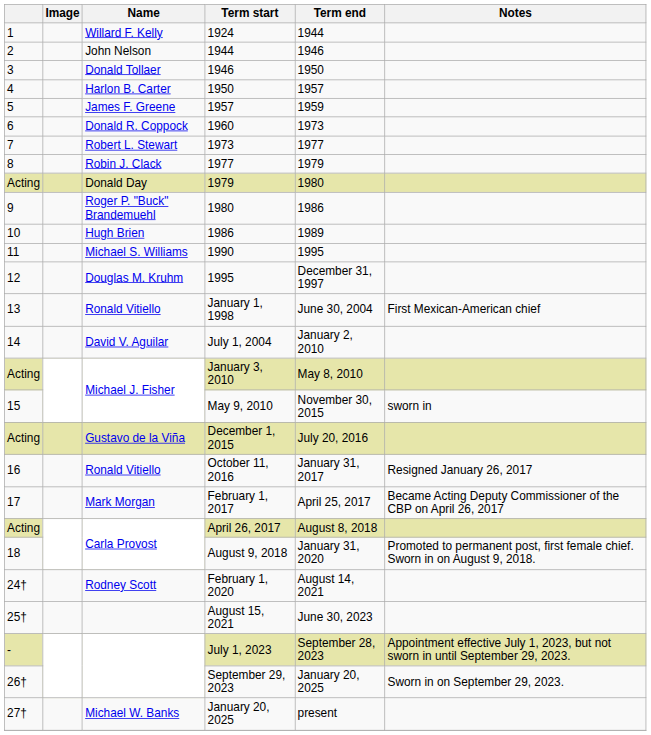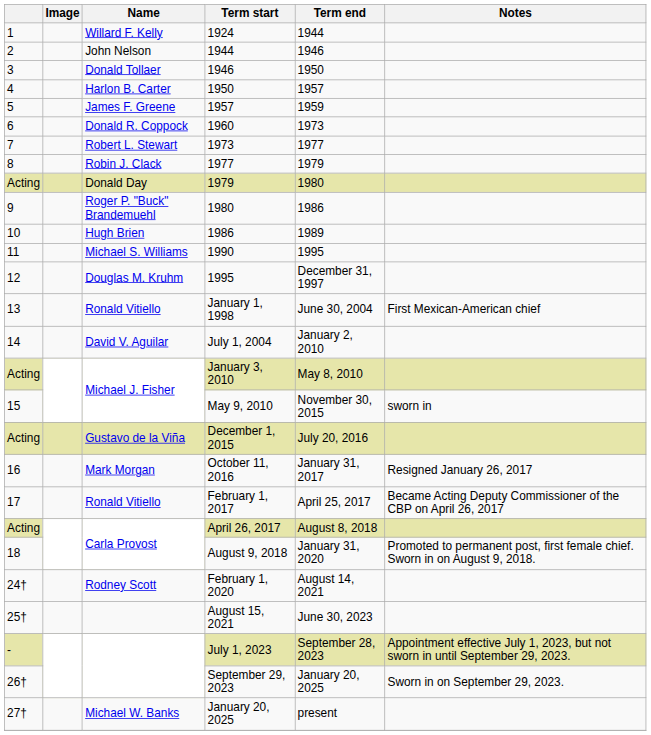 <table class="wikitable">
 <tr>
 <th></th>
 <th>Image</th>
 <th>Name</th>
 <th>Term start</th>
 <th>Term end</th>
 <th>Notes</th>
 </tr>
 <tr>
 <td>1</td>
 <td></td>
 <td><a href='#'>Willard F. Kelly</a></td>
 <td>1924</td>
 <td>1944</td>
 <td></td>
 </tr>
 <tr>
 <td>2</td>
 <td></td>
 <td>John Nelson</td>
 <td>1944</td>
 <td>1946</td>
 <td></td>
 </tr>
 <tr>
 <td>3</td>
 <td></td>
 <td><a href='#'>Donald Tollaer</a></td>
 <td>1946</td>
 <td>1950</td>
 <td></td>
 </tr>
 <tr>
 <td>4</td>
 <td></td>
 <td><a href='#'>Harlon B. Carter</a></td>
 <td>1950</td>
 <td>1957</td>
 <td></td>
 </tr>
 <tr>
 <td>5</td>
 <td></td>
 <td><a href='#'>James F. Greene</a></td>
 <td>1957</td>
 <td>1959</td>
 <td></td>
 </tr>
 <tr>
 <td>6</td>
 <td></td>
 <td><a href='#'>Donald R. Coppock</a></td>
 <td>1960</td>
 <td>1973</td>
 <td></td>
 </tr>
 <tr>
 <td>7</td>
 <td></td>
 <td><a href='#'>Robert L. Stewart</a></td>
 <td>1973</td>
 <td>1977</td>
 <td></td>
 </tr>
 <tr>
 <td>8</td>
 <td></td>
 <td><a href='#'>Robin J. Clack</a></td>
 <td>1977</td>
 <td>1979</td>
 <td></td>
 </tr>
 <tr bgcolor="#e6e6aa">
 <td>Acting</td>
 <td></td>
 <td>Donald Day</td>
 <td>1979</td>
 <td>1980</td>
 <td></td>
 </tr>
 <tr>
 <td>9</td>
 <td></td>
 <td><a href='#'>Roger P. "Buck" Brandemuehl</a></td>
 <td>1980</td>
 <td>1986</td>
 <td></td>
 </tr>
 <tr>
 <td>10</td>
 <td></td>
 <td><a href='#'>Hugh Brien</a></td>
 <td>1986</td>
 <td>1989</td>
 <td></td>
 </tr>
 <tr>
 <td>11</td>
 <td></td>
 <td><a href='#'>Michael S. Williams</a></td>
 <td>1990</td>
 <td>1995</td>
 <td></td>
 </tr>
 <tr>
 <td>12</td>
 <td></td>
 <td><a href='#'>Douglas M. Kruhm</a></td>
 <td>1995</td>
 <td>December 31, 1997</td>
 <td></td>
 </tr>
 <tr>
 <td>13</td>
 <td></td>
 <td><a href='#'>Ronald Vitiello</a></td>
 <td>January 1, 1998</td>
 <td>June 30, 2004</td>
 <td>First Mexican-American chief</td>
 </tr>
 <tr>
 <td>14</td>
 <td></td>
 <td><a href='#'>David V. Aguilar</a></td>
 <td>July 1, 2004</td>
 <td>January 2, 2010</td>
 <td></td>
 </tr>
 <tr bgcolor="#e6e6aa">
 <td>Acting</td>
 <td rowspan="2" bgcolor="#ffffff"></td>
 <td rowspan="2" bgcolor="#ffffff"><a href='#'>Michael J. Fisher</a></td>
 <td>January 3, 2010</td>
 <td>May 8, 2010</td>
 <td></td>
 </tr>
 <tr>
 <td>15</td>
 <td>May 9, 2010</td>
 <td>November 30, 2015</td>
 <td>sworn in</td>
 </tr>
 <tr bgcolor="#e6e6aa">
 <td>Acting</td>
 <td></td>
 <td><a href='#'>Gustavo de la Viña</a></td>
 <td>December 1, 2015</td>
 <td>July 20, 2016</td>
 <td></td>
 </tr>
 <tr>
 <td>16</td>
 <td></td>
-<td><a href='#'>Ronald Vitiello</a></td>
+<td><a href='#'>Mark Morgan</a></td>
 <td>October 11, 2016</td>
 <td>January 31, 2017</td>
 <td> Resigned January 26, 2017</td>
 </tr>
 <tr>
 <td>17</td>
 <td></td>
-<td><a href='#'>Mark Morgan</a></td>
+<td><a href='#'>Ronald Vitiello</a></td>
 <td>February 1, 2017</td>
 <td>April 25, 2017</td>
 <td> Became Acting Deputy Commissioner of the CBP on April 26, 2017</td>
 </tr>
 <tr bgcolor="#e6e6aa">
 <td>Acting</td>
 <td rowspan="2" bgcolor="#ffffff"></td>
 <td rowspan="2" bgcolor="#ffffff"><a href='#'>Carla Provost</a></td>
 <td>April 26, 2017</td>
 <td>August 8, 2018</td>
 <td></td>
 </tr>
 <tr>
 <td>18</td>
 <td>August 9, 2018</td>
 <td>January 31, 2020</td>
 <td>Promoted to permanent post, first female chief. Sworn in on August 9, 2018.</td>
 </tr>
 <tr>
 <td>24†</td>
 <td></td>
 <td><a href='#'>Rodney Scott</a></td>
 <td>February 1, 2020</td>
 <td>August 14, 2021</td>
 <td></td>
 </tr>
 <tr>
 <td>25†</td>
 <td></td>
 <td></td>
 <td>August 15, 2021</td>
 <td>June 30, 2023</td>
 <td></td>
 </tr>
 <tr bgcolor="#e6e6aa">
 <td>- </td>
 <td rowspan="2" bgcolor="#ffffff"></td>
 <td rowspan="2" bgcolor="#ffffff"></td>
 <td>July 1, 2023</td>
 <td>September 28, 2023</td>
 <td>Appointment effective July 1, 2023, but not sworn in until September 29, 2023.</td>
 </tr>
 <tr>
 <td>26†</td>
 <td>September 29, 2023</td>
 <td>January 20, 2025</td>
 <td>Sworn in on September 29, 2023.</td>
 </tr>
 <tr>
 <td>27†</td>
 <td></td>
 <td><a href='#'>Michael W. Banks</a></td>
 <td>January 20, 2025</td>
 <td>present</td>
 <td></td>
 </tr>
 <tr>
 </tr>
 </table>
